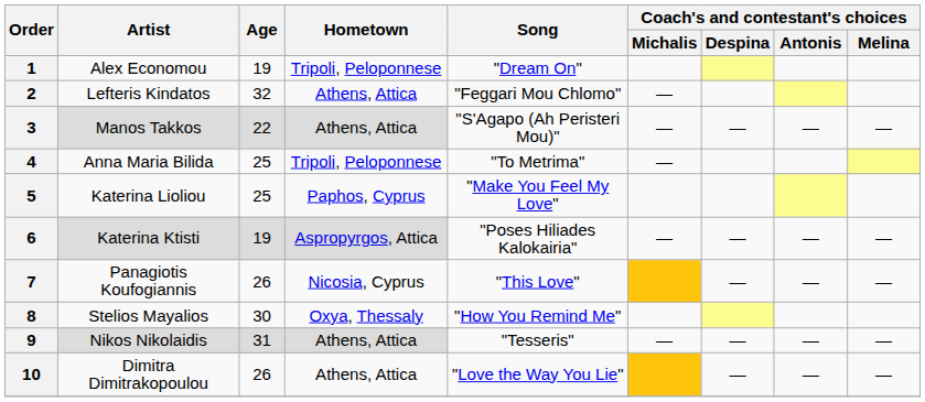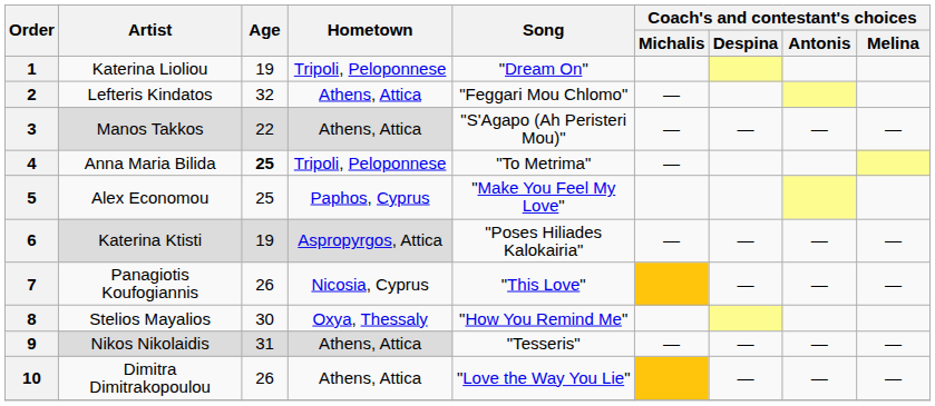 <table class="wikitable" style="text-align:center; line-height:17px; width:100%;">
 <tr>
 <th scope="col" rowspan="2" width="05%">Order</th>
 <th scope="col" rowspan="2" width="20%">Artist</th>
 <th scope="col" rowspan="2" width="05%">Age</th>
 <th scope="col" rowspan="2" width="18%">Hometown</th>
 <th scope="col" rowspan="2" width="20%">Song</th>
 <th scope="col" colspan="4" width="32%">Coach's and contestant's choices</th>
 </tr>
 <tr>
 <th width="08%">Michalis</th>
 <th width="08%">Despina</th>
 <th width="08%">Antonis</th>
 <th width="08%">Melina</th>
 </tr>
 <tr>
 <th>1</th>
-<td>Alex Economou</td>
+<td>Katerina Lioliou</td>
 <td>19</td>
 <td><a href='#'>Tripoli</a>, <a href='#'>Peloponnese</a></td>
 <td>"<a href='#'>Dream On</a>"</td>
 <td></td>
 <td style="background: #fdfc8f;"></td>
 <td></td>
 <td></td>
 </tr>
 <tr>
 <th>2</th>
 <td>Lefteris Kindatos</td>
 <td>32</td>
 <td><a href='#'>Athens</a>, <a href='#'>Attica</a></td>
 <td>"Feggari Mou Chlomo"</td>
 <td>—</td>
 <td></td>
 <td style="background: #fdfc8f;"></td>
 <td></td>
 </tr>
 <tr>
 <th>3</th>
 <td style="background: #DCDCDC;">Manos Takkos</td>
 <td style="background: #DCDCDC;">22</td>
 <td style="background: #DCDCDC;">Athens, Attica</td>
 <td>"S'Agapo (Ah Peristeri Mou)"</td>
 <td>—</td>
 <td>—</td>
 <td>—</td>
 <td>—</td>
 </tr>
 <tr>
 <th>4</th>
 <td>Anna Maria Bilida</td>
-<td>25</td>
+<td><strong>25</strong></td>
 <td><a href='#'>Tripoli</a>, <a href='#'>Peloponnese</a></td>
 <td>"To Metrima"</td>
 <td>—</td>
 <td></td>
 <td></td>
 <td style="background: #fdfc8f;"></td>
 </tr>
 <tr>
 <th>5</th>
-<td>Katerina Lioliou</td>
+<td>Alex Economou</td>
 <td>25</td>
 <td><a href='#'>Paphos</a>, <a href='#'>Cyprus</a></td>
 <td>"<a href='#'>Make You Feel My Love</a>"</td>
 <td></td>
 <td></td>
 <td style="background: #fdfc8f;"></td>
 <td></td>
 </tr>
 <tr>
 <th>6</th>
 <td style="background: #DCDCDC;">Katerina Ktisti</td>
 <td style="background: #DCDCDC;">19</td>
 <td style="background: #DCDCDC;"><a href='#'>Aspropyrgos</a>, Attica</td>
 <td>"Poses Hiliades Kalokairia"</td>
 <td>—</td>
 <td>—</td>
 <td>—</td>
 <td>—</td>
 </tr>
 <tr>
 <th>7</th>
 <td>Panagiotis Koufogiannis</td>
 <td>26</td>
 <td><a href='#'>Nicosia</a>, Cyprus</td>
 <td>"<a href='#'>This Love</a>"</td>
 <td style="background: #FFC50C;"></td>
 <td>—</td>
 <td>—</td>
 <td>—</td>
 </tr>
 <tr>
 <th>8</th>
 <td>Stelios Mayalios</td>
 <td>30</td>
 <td><a href='#'>Oxya</a>, <a href='#'>Thessaly</a></td>
 <td>"<a href='#'>How You Remind Me</a>"</td>
 <td></td>
 <td style="background: #fdfc8f;"></td>
 <td></td>
 <td></td>
 </tr>
 <tr>
 <th>9</th>
 <td style="background: #DCDCDC;">Nikos Nikolaidis</td>
 <td style="background: #DCDCDC;">31</td>
 <td style="background: #DCDCDC;">Athens, Attica</td>
 <td>"Tesseris"</td>
 <td>—</td>
 <td>—</td>
 <td>—</td>
 <td>—</td>
 </tr>
 <tr>
 <th>10</th>
 <td>Dimitra Dimitrakopoulou</td>
 <td>26</td>
 <td>Athens, Attica</td>
 <td>"<a href='#'>Love the Way You Lie</a>"</td>
 <td style="background: #FFC50C;"></td>
 <td>—</td>
 <td>—</td>
 <td>—</td>
 </tr>
 <tr>
 </tr>
 </table>
